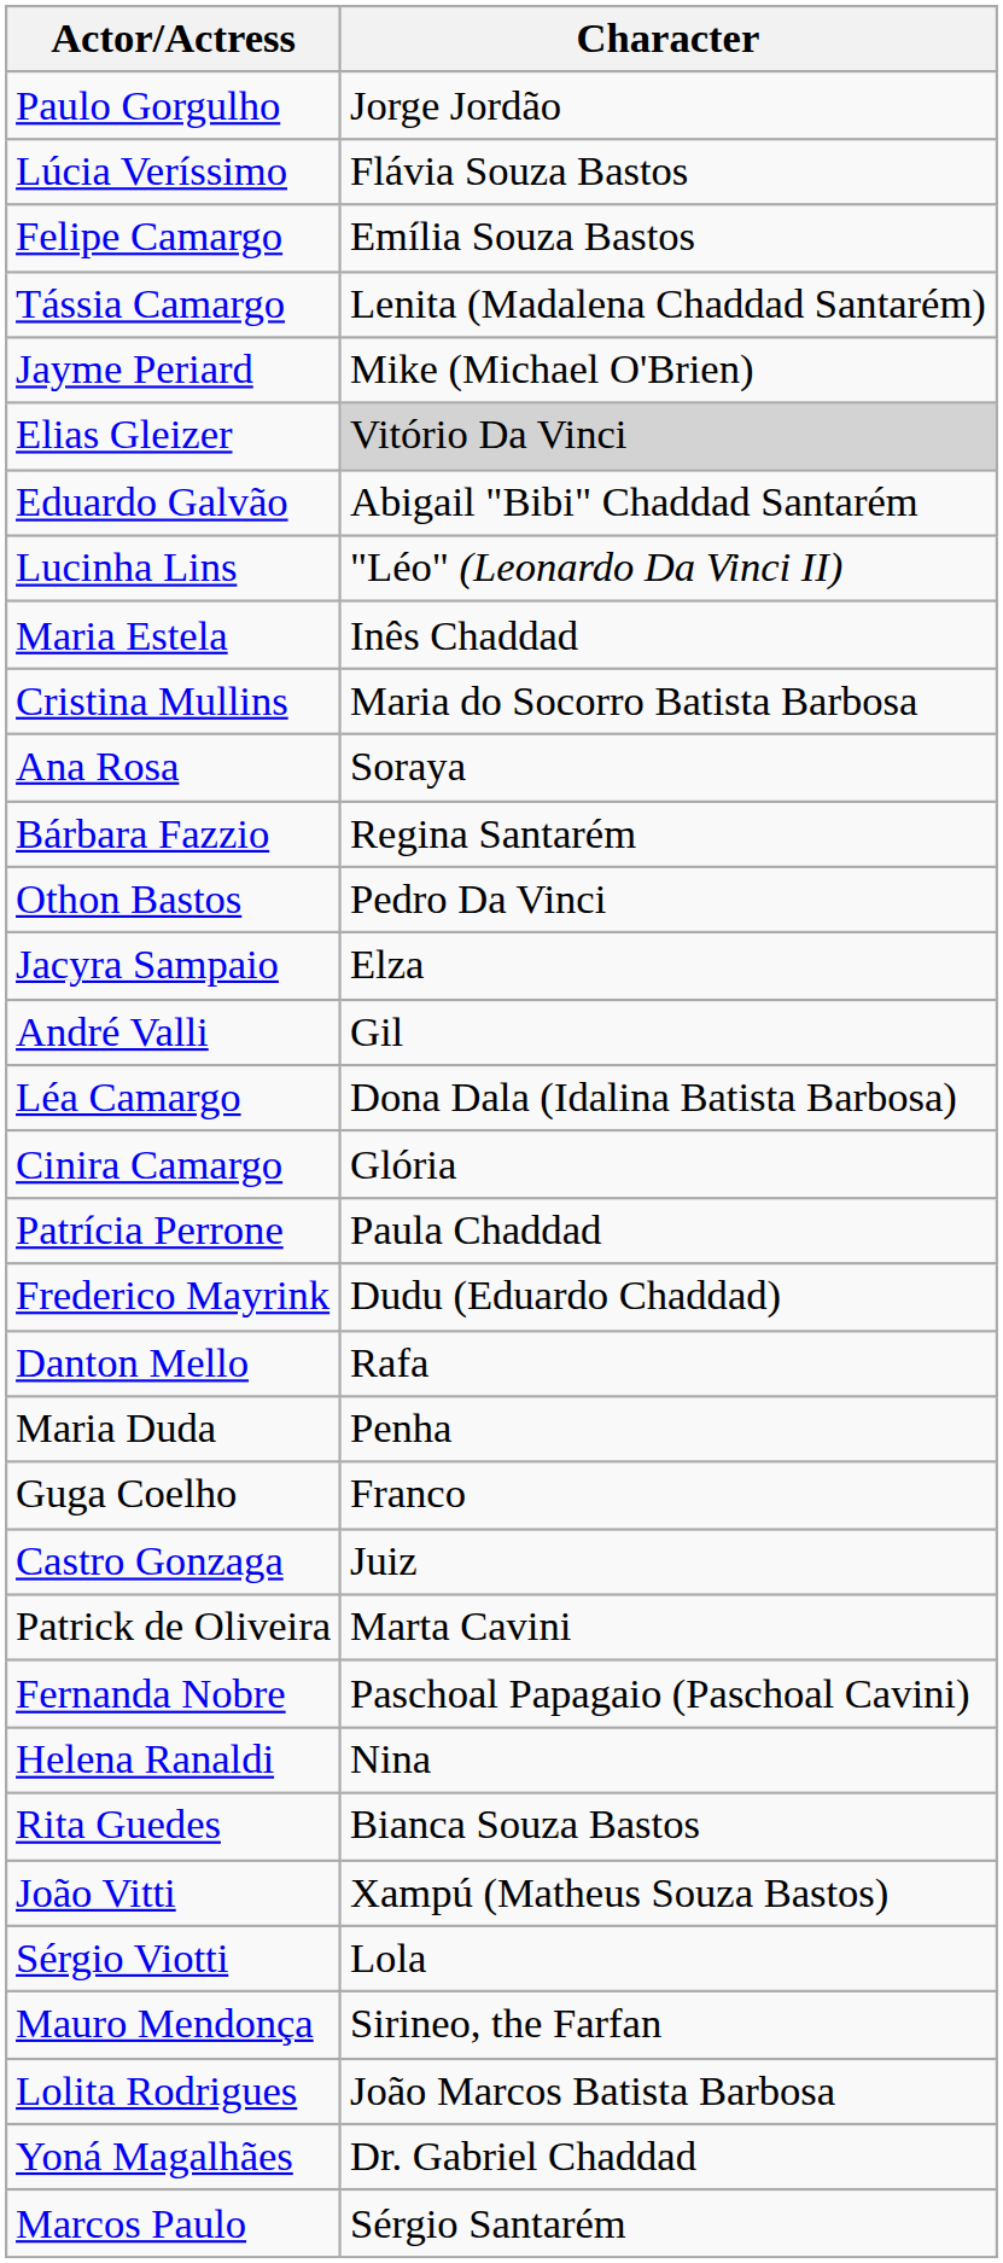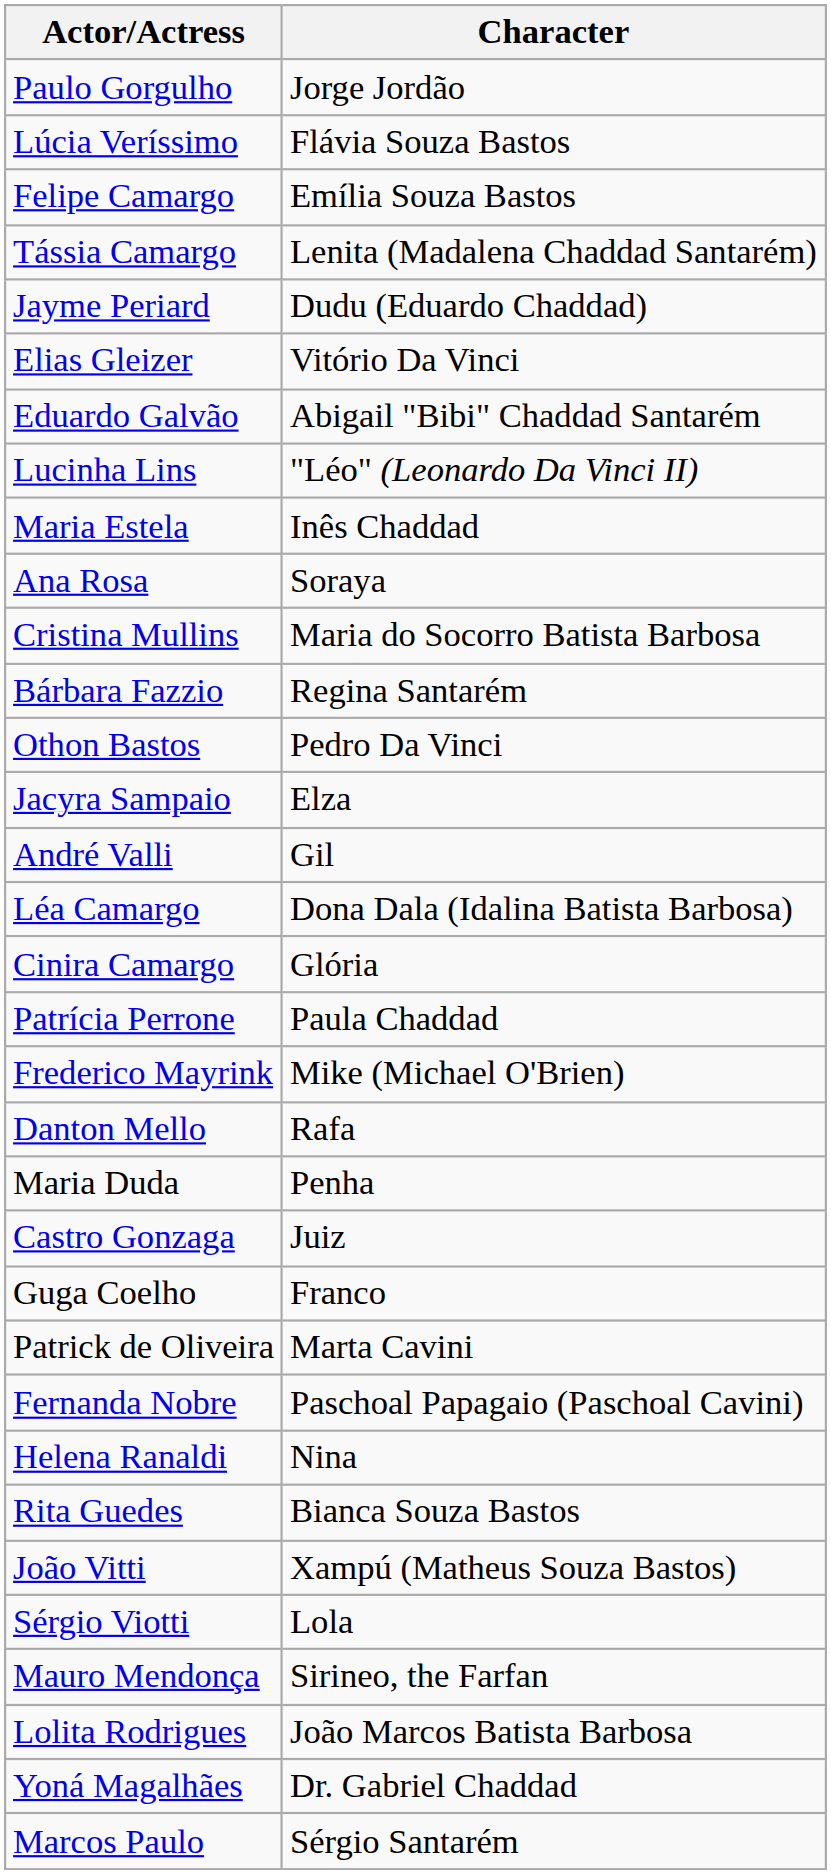 <table class="wikitable sortable">
 <tr>
 <th>Actor/Actress</th>
 <th>Character</th>
 </tr>
 <tr>
 <td><a href='#'>Paulo Gorgulho</a></td>
 <td>Jorge Jordão</td>
 </tr>
 <tr>
 <td><a href='#'>Lúcia Veríssimo</a></td>
 <td>Flávia Souza Bastos</td>
 </tr>
 <tr>
 <td><a href='#'>Felipe Camargo</a></td>
 <td>Emília Souza Bastos</td>
 </tr>
 <tr>
 <td><a href='#'>Tássia Camargo</a></td>
 <td>Lenita (Madalena Chaddad Santarém)</td>
 </tr>
 <tr>
 <td><a href='#'>Jayme Periard</a></td>
-<td>Mike (Michael O'Brien)</td>
+<td>Dudu (Eduardo Chaddad)</td>
 </tr>
 <tr>
 <td><a href='#'>Elias Gleizer</a></td>
-<td style="background: lightgrey;">Vitório Da Vinci</td>
+<td>Vitório Da Vinci</td>
 </tr>
 <tr>
 <td><a href='#'>Eduardo Galvão</a></td>
 <td>Abigail "Bibi" Chaddad Santarém</td>
 </tr>
 <tr>
 <td><a href='#'>Lucinha Lins</a></td>
 <td>"Léo" <em>(Leonardo Da Vinci II)</em></td>
 </tr>
 <tr>
 <td><a href='#'>Maria Estela</a></td>
 <td>Inês Chaddad</td>
 </tr>
 <tr>
+<td><a href='#'>Ana Rosa</a></td>
+<td>Soraya</td>
+</tr>
+<tr>
 <td><a href='#'>Cristina Mullins</a></td>
 <td>Maria do Socorro Batista Barbosa</td>
-</tr>
-<tr>
-<td><a href='#'>Ana Rosa</a></td>
-<td>Soraya</td>
 </tr>
 <tr>
 <td><a href='#'>Bárbara Fazzio</a></td>
 <td>Regina Santarém</td>
 </tr>
 <tr>
 <td><a href='#'>Othon Bastos</a></td>
 <td>Pedro Da Vinci</td>
 </tr>
 <tr>
 <td><a href='#'>Jacyra Sampaio</a></td>
 <td>Elza</td>
 </tr>
 <tr>
 <td><a href='#'>André Valli</a></td>
 <td>Gil</td>
 </tr>
 <tr>
 <td><a href='#'>Léa Camargo</a></td>
 <td>Dona Dala (Idalina Batista Barbosa)</td>
 </tr>
 <tr>
 <td><a href='#'>Cinira Camargo</a></td>
 <td>Glória</td>
 </tr>
 <tr>
 <td><a href='#'>Patrícia Perrone</a></td>
 <td>Paula Chaddad</td>
 </tr>
 <tr>
 <td><a href='#'>Frederico Mayrink</a></td>
-<td>Dudu (Eduardo Chaddad)</td>
+<td>Mike (Michael O'Brien)</td>
 </tr>
 <tr>
 <td><a href='#'>Danton Mello</a></td>
 <td>Rafa</td>
 </tr>
 <tr>
 <td>Maria Duda</td>
 <td>Penha</td>
 </tr>
 <tr>
+<td><a href='#'>Castro Gonzaga</a></td>
+<td>Juiz</td>
+</tr>
+<tr>
 <td>Guga Coelho</td>
 <td>Franco</td>
-</tr>
-<tr>
-<td><a href='#'>Castro Gonzaga</a></td>
-<td>Juiz</td>
 </tr>
 <tr>
 <td>Patrick de Oliveira</td>
 <td>Marta Cavini</td>
 </tr>
 <tr>
 <td><a href='#'>Fernanda Nobre</a></td>
 <td>Paschoal Papagaio (Paschoal Cavini)</td>
 </tr>
 <tr>
 <td><a href='#'>Helena Ranaldi</a></td>
 <td>Nina</td>
 </tr>
 <tr>
 <td><a href='#'>Rita Guedes</a></td>
 <td>Bianca Souza Bastos</td>
 </tr>
 <tr>
 <td><a href='#'>João Vitti</a></td>
 <td>Xampú (Matheus Souza Bastos)</td>
 </tr>
 <tr>
 <td><a href='#'>Sérgio Viotti</a></td>
 <td>Lola</td>
 </tr>
 <tr>
 <td><a href='#'>Mauro Mendonça</a></td>
 <td>Sirineo, the Farfan</td>
 </tr>
 <tr>
 <td><a href='#'>Lolita Rodrigues</a></td>
 <td>João Marcos Batista Barbosa</td>
 </tr>
 <tr>
 <td><a href='#'>Yoná Magalhães</a></td>
 <td>Dr. Gabriel Chaddad</td>
 </tr>
 <tr>
 <td><a href='#'>Marcos Paulo</a></td>
 <td>Sérgio Santarém</td>
 </tr>
 </table>
